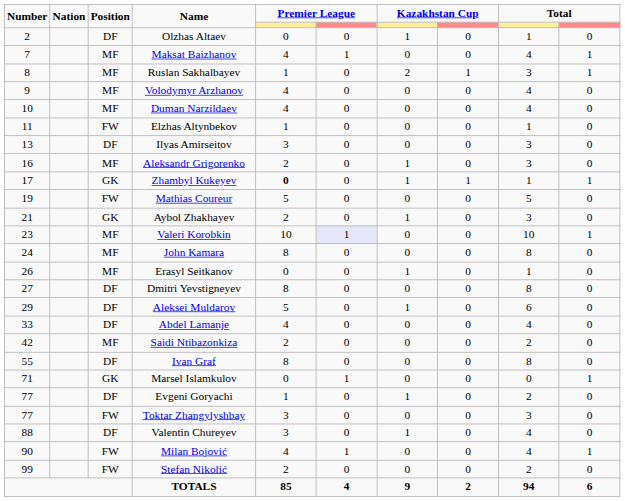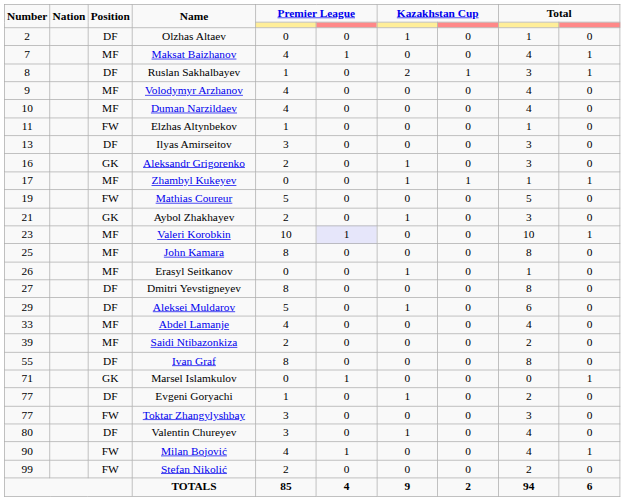 <table class="wikitable" style="text-align:center;">
 <tr>
 <td rowspan="2"  style="width:5%; text-align:center;"><strong>Number</strong></td>
 <td rowspan="2"  style="width:5%; text-align:center;"><strong>Nation</strong></td>
 <td rowspan="2"  style="width:5%; text-align:center;"><strong>Position</strong></td>
 <td rowspan="2"  style="width:20%; text-align:center;"><strong>Name</strong></td>
 <td colspan="2" style="text-align:center;"><strong><a href='#'>Premier League</a></strong></td>
 <td colspan="2" style="text-align:center;"><strong><a href='#'>Kazakhstan Cup</a></strong></td>
 <td colspan="2" style="text-align:center;"><strong>Total</strong></td>
 </tr>
 <tr>
 <th style="width:60px; background:#fe9;"></th>
 <th style="width:60px; background:#ff8888;"></th>
 <th style="width:60px; background:#fe9;"></th>
 <th style="width:60px; background:#ff8888;"></th>
 <th style="width:60px; background:#fe9;"></th>
 <th style="width:60px; background:#ff8888;"></th>
 </tr>
 <tr>
 <td>2</td>
 <td></td>
 <td>DF</td>
 <td>Olzhas Altaev</td>
 <td>0</td>
 <td>0</td>
 <td>1</td>
 <td>0</td>
 <td>1</td>
 <td>0</td>
 </tr>
 <tr>
 <td>7</td>
 <td></td>
 <td>MF</td>
 <td><a href='#'>Maksat Baizhanov</a></td>
 <td>4</td>
 <td>1</td>
 <td>0</td>
 <td>0</td>
 <td>4</td>
 <td>1</td>
 </tr>
 <tr>
 <td>8</td>
 <td></td>
-<td>MF</td>
+<td>DF</td>
 <td>Ruslan Sakhalbayev</td>
 <td>1</td>
 <td>0</td>
 <td>2</td>
 <td>1</td>
 <td>3</td>
 <td>1</td>
 </tr>
 <tr>
 <td>9</td>
 <td></td>
 <td>MF</td>
 <td><a href='#'>Volodymyr Arzhanov</a></td>
 <td>4</td>
 <td>0</td>
 <td>0</td>
 <td>0</td>
 <td>4</td>
 <td>0</td>
 </tr>
 <tr>
 <td>10</td>
 <td></td>
 <td>MF</td>
 <td><a href='#'>Duman Narzildaev</a></td>
 <td>4</td>
 <td>0</td>
 <td>0</td>
 <td>0</td>
 <td>4</td>
 <td>0</td>
 </tr>
 <tr>
 <td>11</td>
 <td></td>
 <td>FW</td>
 <td>Elzhas Altynbekov</td>
 <td>1</td>
 <td>0</td>
 <td>0</td>
 <td>0</td>
 <td>1</td>
 <td>0</td>
 </tr>
 <tr>
 <td>13</td>
 <td></td>
 <td>DF</td>
 <td>Ilyas Amirseitov</td>
 <td>3</td>
 <td>0</td>
 <td>0</td>
 <td>0</td>
 <td>3</td>
 <td>0</td>
 </tr>
 <tr>
 <td>16</td>
 <td></td>
-<td>MF</td>
+<td>GK</td>
 <td><a href='#'>Aleksandr Grigorenko</a></td>
 <td>2</td>
 <td>0</td>
 <td>1</td>
 <td>0</td>
 <td>3</td>
 <td>0</td>
 </tr>
 <tr>
 <td>17</td>
 <td></td>
-<td>GK</td>
+<td>MF</td>
 <td><a href='#'>Zhambyl Kukeyev</a></td>
-<td><strong>0</strong></td>
+<td>0</td>
 <td>0</td>
 <td>1</td>
 <td>1</td>
 <td>1</td>
 <td>1</td>
 </tr>
 <tr>
 <td>19</td>
 <td></td>
 <td>FW</td>
 <td><a href='#'>Mathias Coureur</a></td>
 <td>5</td>
 <td>0</td>
 <td>0</td>
 <td>0</td>
 <td>5</td>
 <td>0</td>
 </tr>
 <tr>
 <td>21</td>
 <td></td>
 <td>GK</td>
 <td>Aybol Zhakhayev</td>
 <td>2</td>
 <td>0</td>
 <td>1</td>
 <td>0</td>
 <td>3</td>
 <td>0</td>
 </tr>
 <tr>
 <td>23</td>
 <td></td>
 <td>MF</td>
 <td><a href='#'>Valeri Korobkin</a></td>
 <td>10</td>
 <td style="background: lavender;">1</td>
 <td>0</td>
 <td>0</td>
 <td>10</td>
 <td>1</td>
 </tr>
 <tr>
-<td>24</td>
+<td>25</td>
 <td></td>
 <td>MF</td>
 <td><a href='#'>John Kamara</a></td>
 <td>8</td>
 <td>0</td>
 <td>0</td>
 <td>0</td>
 <td>8</td>
 <td>0</td>
 </tr>
 <tr>
 <td>26</td>
 <td></td>
 <td>MF</td>
 <td>Erasyl Seitkanov</td>
 <td>0</td>
 <td>0</td>
 <td>1</td>
 <td>0</td>
 <td>1</td>
 <td>0</td>
 </tr>
 <tr>
 <td>27</td>
 <td></td>
 <td>DF</td>
 <td>Dmitri Yevstigneyev</td>
 <td>8</td>
 <td>0</td>
 <td>0</td>
 <td>0</td>
 <td>8</td>
 <td>0</td>
 </tr>
 <tr>
 <td>29</td>
 <td></td>
 <td>DF</td>
 <td><a href='#'>Aleksei Muldarov</a></td>
 <td>5</td>
 <td>0</td>
 <td>1</td>
 <td>0</td>
 <td>6</td>
 <td>0</td>
 </tr>
 <tr>
 <td>33</td>
 <td></td>
-<td>DF</td>
+<td>MF</td>
 <td><a href='#'>Abdel Lamanje</a></td>
 <td>4</td>
 <td>0</td>
 <td>0</td>
 <td>0</td>
 <td>4</td>
 <td>0</td>
 </tr>
 <tr>
-<td>42</td>
+<td>39</td>
 <td></td>
 <td>MF</td>
 <td><a href='#'>Saidi Ntibazonkiza</a></td>
 <td>2</td>
 <td>0</td>
 <td>0</td>
 <td>0</td>
 <td>2</td>
 <td>0</td>
 </tr>
 <tr>
 <td>55</td>
 <td></td>
 <td>DF</td>
 <td><a href='#'>Ivan Graf</a></td>
 <td>8</td>
 <td>0</td>
 <td>0</td>
 <td>0</td>
 <td>8</td>
 <td>0</td>
 </tr>
 <tr>
 <td>71</td>
 <td></td>
 <td>GK</td>
 <td>Marsel Islamkulov</td>
 <td>0</td>
 <td>1</td>
 <td>0</td>
 <td>0</td>
 <td>0</td>
 <td>1</td>
 </tr>
 <tr>
 <td>77</td>
 <td></td>
 <td>DF</td>
 <td>Evgeni Goryachi</td>
 <td>1</td>
 <td>0</td>
 <td>1</td>
 <td>0</td>
 <td>2</td>
 <td>0</td>
 </tr>
 <tr>
 <td>77</td>
 <td></td>
 <td>FW</td>
 <td><a href='#'>Toktar Zhangylyshbay</a></td>
 <td>3</td>
 <td>0</td>
 <td>0</td>
 <td>0</td>
 <td>3</td>
 <td>0</td>
 </tr>
 <tr>
-<td>88</td>
+<td>80</td>
 <td></td>
 <td>DF</td>
 <td>Valentin Chureyev</td>
 <td>3</td>
 <td>0</td>
 <td>1</td>
 <td>0</td>
 <td>4</td>
 <td>0</td>
 </tr>
 <tr>
 <td>90</td>
 <td></td>
 <td>FW</td>
 <td><a href='#'>Milan Bojović</a></td>
 <td>4</td>
 <td>1</td>
 <td>0</td>
 <td>0</td>
 <td>4</td>
 <td>1</td>
 </tr>
 <tr>
 <td>99</td>
 <td></td>
 <td>FW</td>
 <td><a href='#'>Stefan Nikolić</a></td>
 <td>2</td>
 <td>0</td>
 <td>0</td>
 <td>0</td>
 <td>2</td>
 <td>0</td>
 </tr>
 <tr>
 <td colspan="3"></td>
 <td><strong>TOTALS</strong></td>
 <td><strong>85</strong></td>
 <td><strong>4</strong></td>
 <td><strong>9</strong></td>
 <td><strong>2</strong></td>
 <td><strong>94</strong></td>
 <td><strong>6</strong></td>
 </tr>
 </table>
